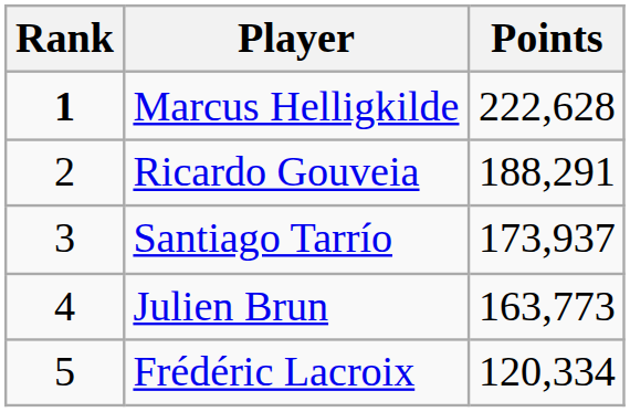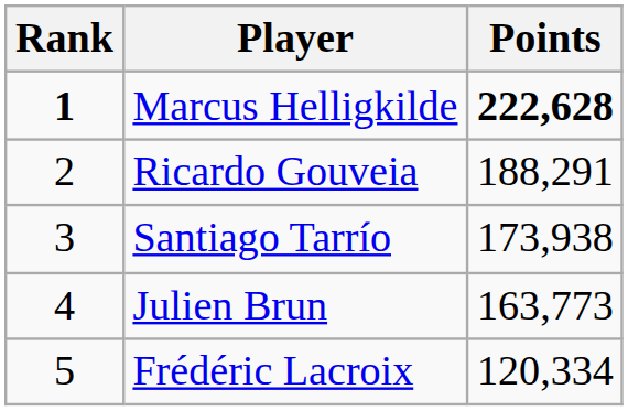 <table class="wikitable">
 <tr>
 <th>Rank</th>
 <th>Player</th>
 <th>Points</th>
 </tr>
 <tr>
 <td align=center><strong>1</strong></td>
 <td> <a href='#'>Marcus Helligkilde</a></td>
-<td align=center>222,628</td>
+<td align=center><strong>222,628</strong></td>
 </tr>
 <tr>
 <td align=center>2</td>
 <td> <a href='#'>Ricardo Gouveia</a></td>
 <td align=center>188,291</td>
 </tr>
 <tr>
 <td align=center>3</td>
 <td> <a href='#'>Santiago Tarrío</a></td>
-<td align=center>173,937</td>
+<td align=center>173,938</td>
 </tr>
 <tr>
 <td align=center>4</td>
 <td> <a href='#'>Julien Brun</a></td>
 <td align=center>163,773</td>
 </tr>
 <tr>
 <td align=center>5</td>
 <td> <a href='#'>Frédéric Lacroix</a></td>
 <td align=center>120,334</td>
 </tr>
 </table>
